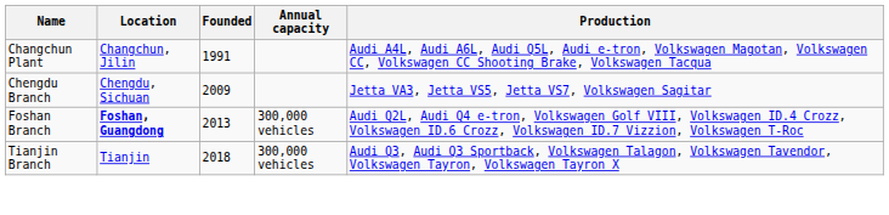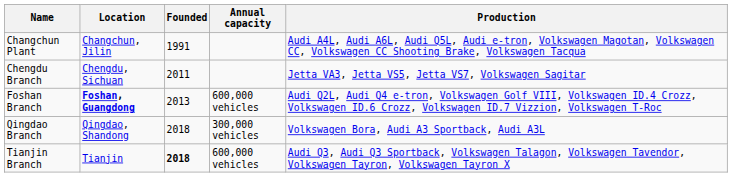 <table class="wikitable" style="text-align:left; font-size:90%;">
 <tr>
 <th>Name</th>
 <th>Location</th>
 <th>Founded</th>
 <th>Annual capacity</th>
 <th>Production</th>
 </tr>
 <tr>
 <td>Changchun Plant</td>
 <td><a href='#'>Changchun</a>, <a href='#'>Jilin</a></td>
 <td>1991</td>
 <td></td>
 <td><a href='#'>Audi A4L</a>, <a href='#'>Audi A6L</a>, <a href='#'>Audi Q5L</a>, <a href='#'>Audi e-tron</a>, <a href='#'>Volkswagen Magotan</a>, <a href='#'>Volkswagen CC</a>, <a href='#'>Volkswagen CC Shooting Brake</a>, <a href='#'>Volkswagen Tacqua</a></td>
 </tr>
 <tr>
 <td>Chengdu Branch</td>
 <td><a href='#'>Chengdu</a>, <a href='#'>Sichuan</a></td>
-<td>2009</td>
+<td>2011</td>
 <td></td>
 <td><a href='#'>Jetta VA3</a>, <a href='#'>Jetta VS5</a>, <a href='#'>Jetta VS7</a>, <a href='#'>Volkswagen Sagitar</a></td>
 </tr>
 <tr>
 <td>Foshan Branch</td>
 <td><strong><a href='#'>Foshan</a>, <a href='#'>Guangdong</a></strong></td>
 <td>2013</td>
+<td>600,000 vehicles</td>
+<td><a href='#'>Audi Q2L</a>, <a href='#'>Audi Q4 e-tron</a>, <a href='#'>Volkswagen Golf VIII</a>, <a href='#'> Volkswagen ID.4 Crozz</a>, <a href='#'>Volkswagen ID.6 Crozz</a>, <a href='#'>Volkswagen ID.7 Vizzion</a>, <a href='#'>Volkswagen T-Roc</a></td>
+</tr>
+<tr>
+<td>Qingdao Branch</td>
+<td><a href='#'>Qingdao</a>, <a href='#'>Shandong</a></td>
+<td>2018</td>
 <td>300,000 vehicles</td>
-<td><a href='#'>Audi Q2L</a>, <a href='#'>Audi Q4 e-tron</a>, <a href='#'>Volkswagen Golf VIII</a>, <a href='#'> Volkswagen ID.4 Crozz</a>, <a href='#'>Volkswagen ID.6 Crozz</a>, <a href='#'>Volkswagen ID.7 Vizzion</a>, <a href='#'>Volkswagen T-Roc</a></td>
+<td><a href='#'>Volkswagen Bora</a>, <a href='#'>Audi A3 Sportback</a>, <a href='#'>Audi A3L</a></td>
 </tr>
 <tr>
 <td>Tianjin Branch</td>
 <td><a href='#'>Tianjin</a></td>
-<td>2018</td>
-<td>300,000 vehicles</td>
+<td><strong>2018</strong></td>
+<td>600,000 vehicles</td>
 <td><a href='#'>Audi Q3</a>, <a href='#'>Audi Q3 Sportback</a>, <a href='#'>Volkswagen Talagon</a>, <a href='#'>Volkswagen Tavendor</a>, <a href='#'>Volkswagen Tayron</a>, <a href='#'>Volkswagen Tayron X</a></td>
 </tr>
 </table>
